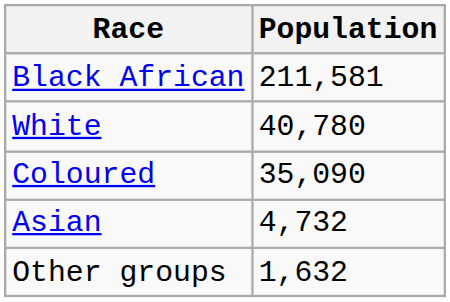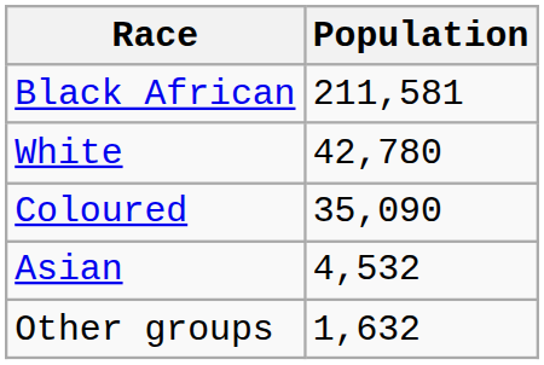 <table class="wikitable">
 <tr>
 <th>Race</th>
 <th>Population</th>
 </tr>
 <tr>
 <td><a href='#'>Black African</a></td>
 <td>211,581</td>
 </tr>
 <tr>
 <td><a href='#'>White</a></td>
-<td>40,780</td>
+<td>42,780</td>
 </tr>
 <tr>
 <td><a href='#'>Coloured</a></td>
 <td>35,090</td>
 </tr>
 <tr>
 <td><a href='#'>Asian</a></td>
-<td>4,732</td>
+<td>4,532</td>
 </tr>
 <tr>
 <td>Other groups</td>
 <td>1,632</td>
 </tr>
 </table>
